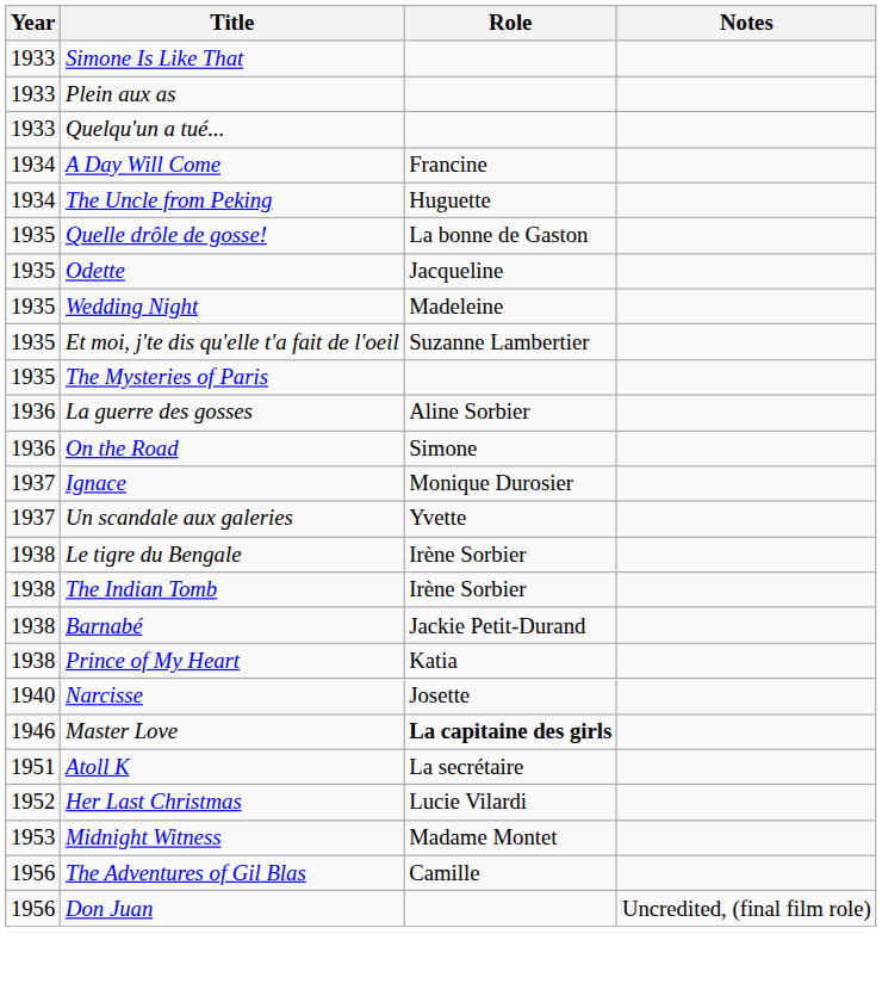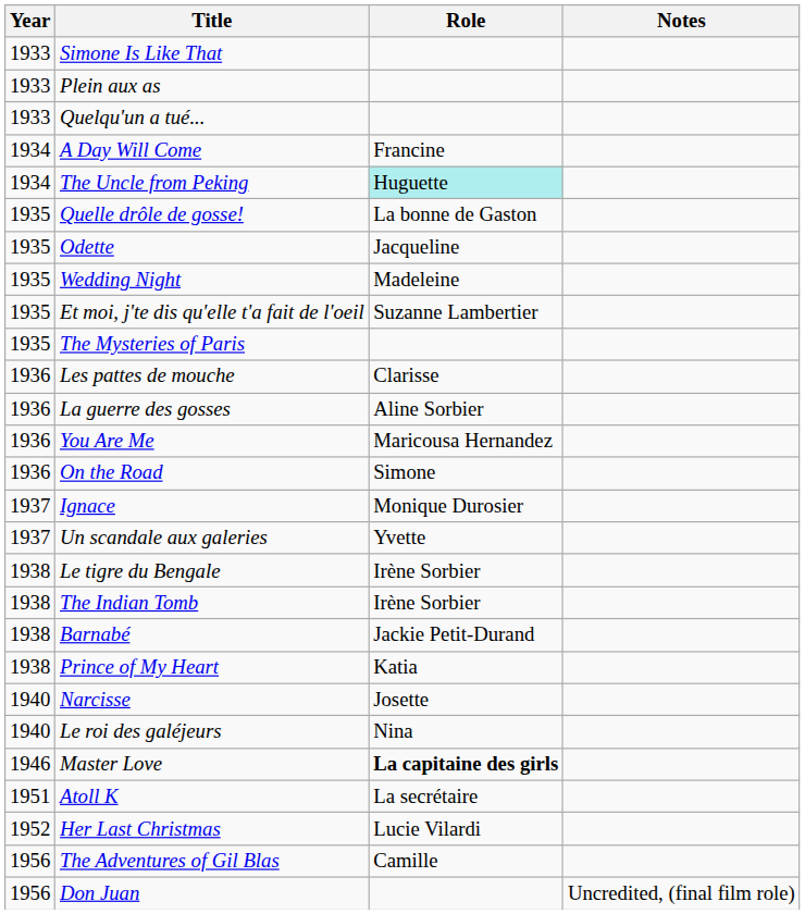 <table class="wikitable">
 <tr>
 <th>Year</th>
 <th>Title</th>
 <th>Role</th>
 <th>Notes</th>
 </tr>
 <tr>
 <td>1933</td>
 <td><em><a href='#'>Simone Is Like That</a></em></td>
 <td></td>
 <td></td>
 </tr>
 <tr>
 <td>1933</td>
 <td><em>Plein aux as</em></td>
 <td></td>
 <td></td>
 </tr>
 <tr>
 <td>1933</td>
 <td><em>Quelqu'un a tué...</em></td>
 <td></td>
 <td></td>
 </tr>
 <tr>
 <td>1934</td>
 <td><em><a href='#'>A Day Will Come</a></em></td>
 <td>Francine</td>
 <td></td>
 </tr>
 <tr>
 <td>1934</td>
 <td><em><a href='#'>The Uncle from Peking</a></em></td>
-<td>Huguette</td>
+<td style="background: paleturquoise;">Huguette</td>
 <td></td>
 </tr>
 <tr>
 <td>1935</td>
 <td><em><a href='#'>Quelle drôle de gosse!</a></em></td>
 <td>La bonne de Gaston</td>
 <td></td>
 </tr>
 <tr>
 <td>1935</td>
 <td><em><a href='#'>Odette</a></em></td>
 <td>Jacqueline</td>
 <td></td>
 </tr>
 <tr>
 <td>1935</td>
 <td><em><a href='#'>Wedding Night</a></em></td>
 <td>Madeleine</td>
 <td></td>
 </tr>
 <tr>
 <td>1935</td>
 <td><em>Et moi, j'te dis qu'elle t'a fait de l'oeil</em></td>
 <td>Suzanne Lambertier</td>
 <td></td>
 </tr>
 <tr>
 <td>1935</td>
 <td><em><a href='#'>The Mysteries of Paris</a></em></td>
 <td></td>
 <td></td>
 </tr>
 <tr>
 <td>1936</td>
+<td><em>Les pattes de mouche</em></td>
+<td>Clarisse</td>
+<td></td>
+</tr>
+<tr>
+<td>1936</td>
 <td><em>La guerre des gosses</em></td>
 <td>Aline Sorbier</td>
+<td></td>
+</tr>
+<tr>
+<td>1936</td>
+<td><em><a href='#'>You Are Me</a></em></td>
+<td>Maricousa Hernandez</td>
 <td></td>
 </tr>
 <tr>
 <td>1936</td>
 <td><em><a href='#'>On the Road</a></em></td>
 <td>Simone</td>
 <td></td>
 </tr>
 <tr>
 <td>1937</td>
 <td><em><a href='#'>Ignace</a></em></td>
 <td>Monique Durosier</td>
 <td></td>
 </tr>
 <tr>
 <td>1937</td>
 <td><em>Un scandale aux galeries</em></td>
 <td>Yvette</td>
 <td></td>
 </tr>
 <tr>
 <td>1938</td>
 <td><em>Le tigre du Bengale</em></td>
 <td>Irène Sorbier</td>
 <td></td>
 </tr>
 <tr>
 <td>1938</td>
 <td><em><a href='#'>The Indian Tomb</a></em></td>
 <td>Irène Sorbier</td>
 <td></td>
 </tr>
 <tr>
 <td>1938</td>
 <td><em><a href='#'>Barnabé</a></em></td>
 <td>Jackie Petit-Durand</td>
 <td></td>
 </tr>
 <tr>
 <td>1938</td>
 <td><em><a href='#'>Prince of My Heart</a></em></td>
 <td>Katia</td>
 <td></td>
 </tr>
 <tr>
 <td>1940</td>
 <td><em><a href='#'>Narcisse</a></em></td>
 <td>Josette</td>
 <td></td>
 </tr>
 <tr>
+<td>1940</td>
+<td><em>Le roi des galéjeurs</em></td>
+<td>Nina</td>
+<td></td>
+</tr>
+<tr>
 <td>1946</td>
 <td><em>Master Love</em></td>
 <td><strong>La capitaine des girls</strong></td>
 <td></td>
 </tr>
 <tr>
 <td>1951</td>
 <td><em><a href='#'>Atoll K</a></em></td>
 <td>La secrétaire</td>
 <td></td>
 </tr>
 <tr>
 <td>1952</td>
 <td><em><a href='#'>Her Last Christmas</a></em></td>
 <td>Lucie Vilardi</td>
 <td></td>
 </tr>
 <tr>
-<td>1953</td>
-<td><em><a href='#'>Midnight Witness</a></em></td>
-<td>Madame Montet</td>
-<td></td>
-</tr>
-<tr>
 <td>1956</td>
 <td><em><a href='#'>The Adventures of Gil Blas</a></em></td>
 <td>Camille</td>
 <td></td>
 </tr>
 <tr>
 <td>1956</td>
 <td><em><a href='#'>Don Juan</a></em></td>
 <td></td>
 <td>Uncredited, (final film role)</td>
 </tr>
 </table>
